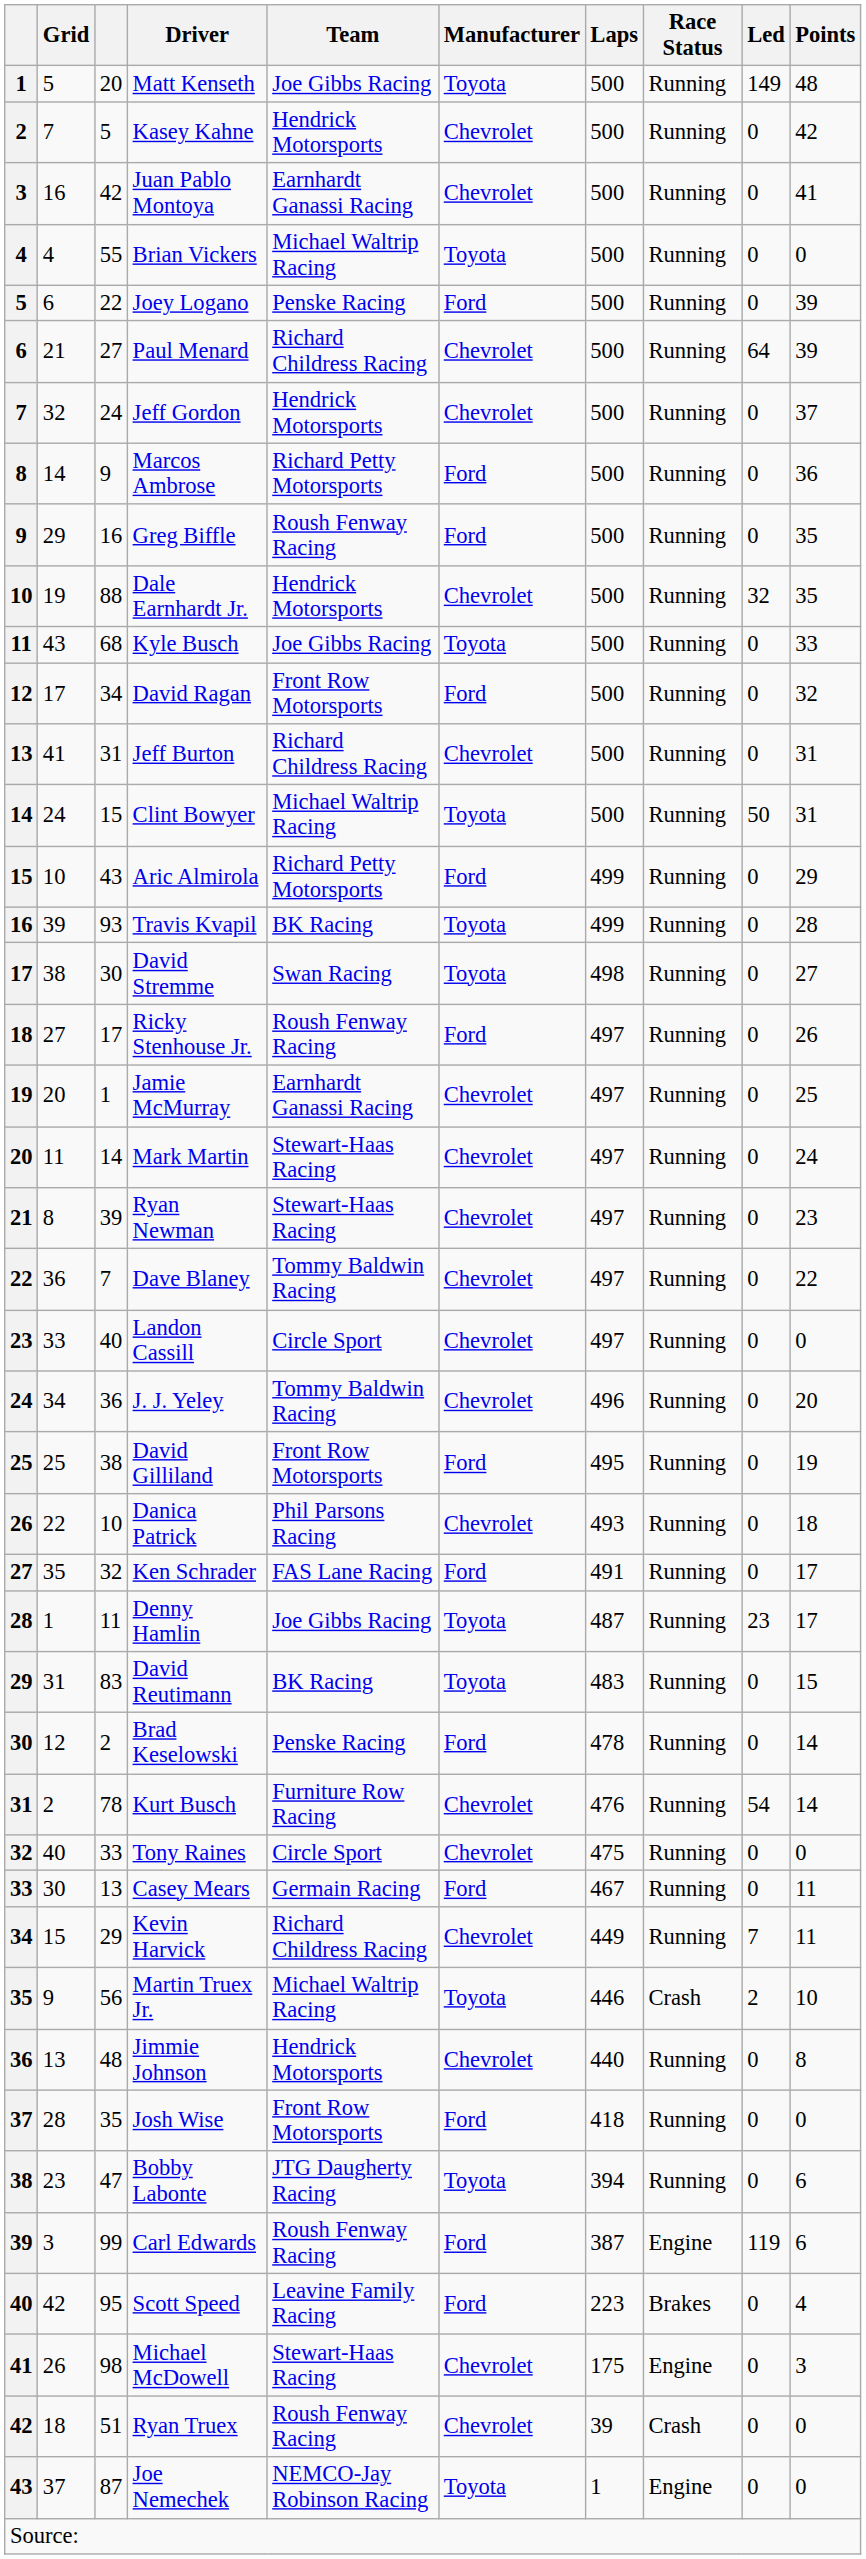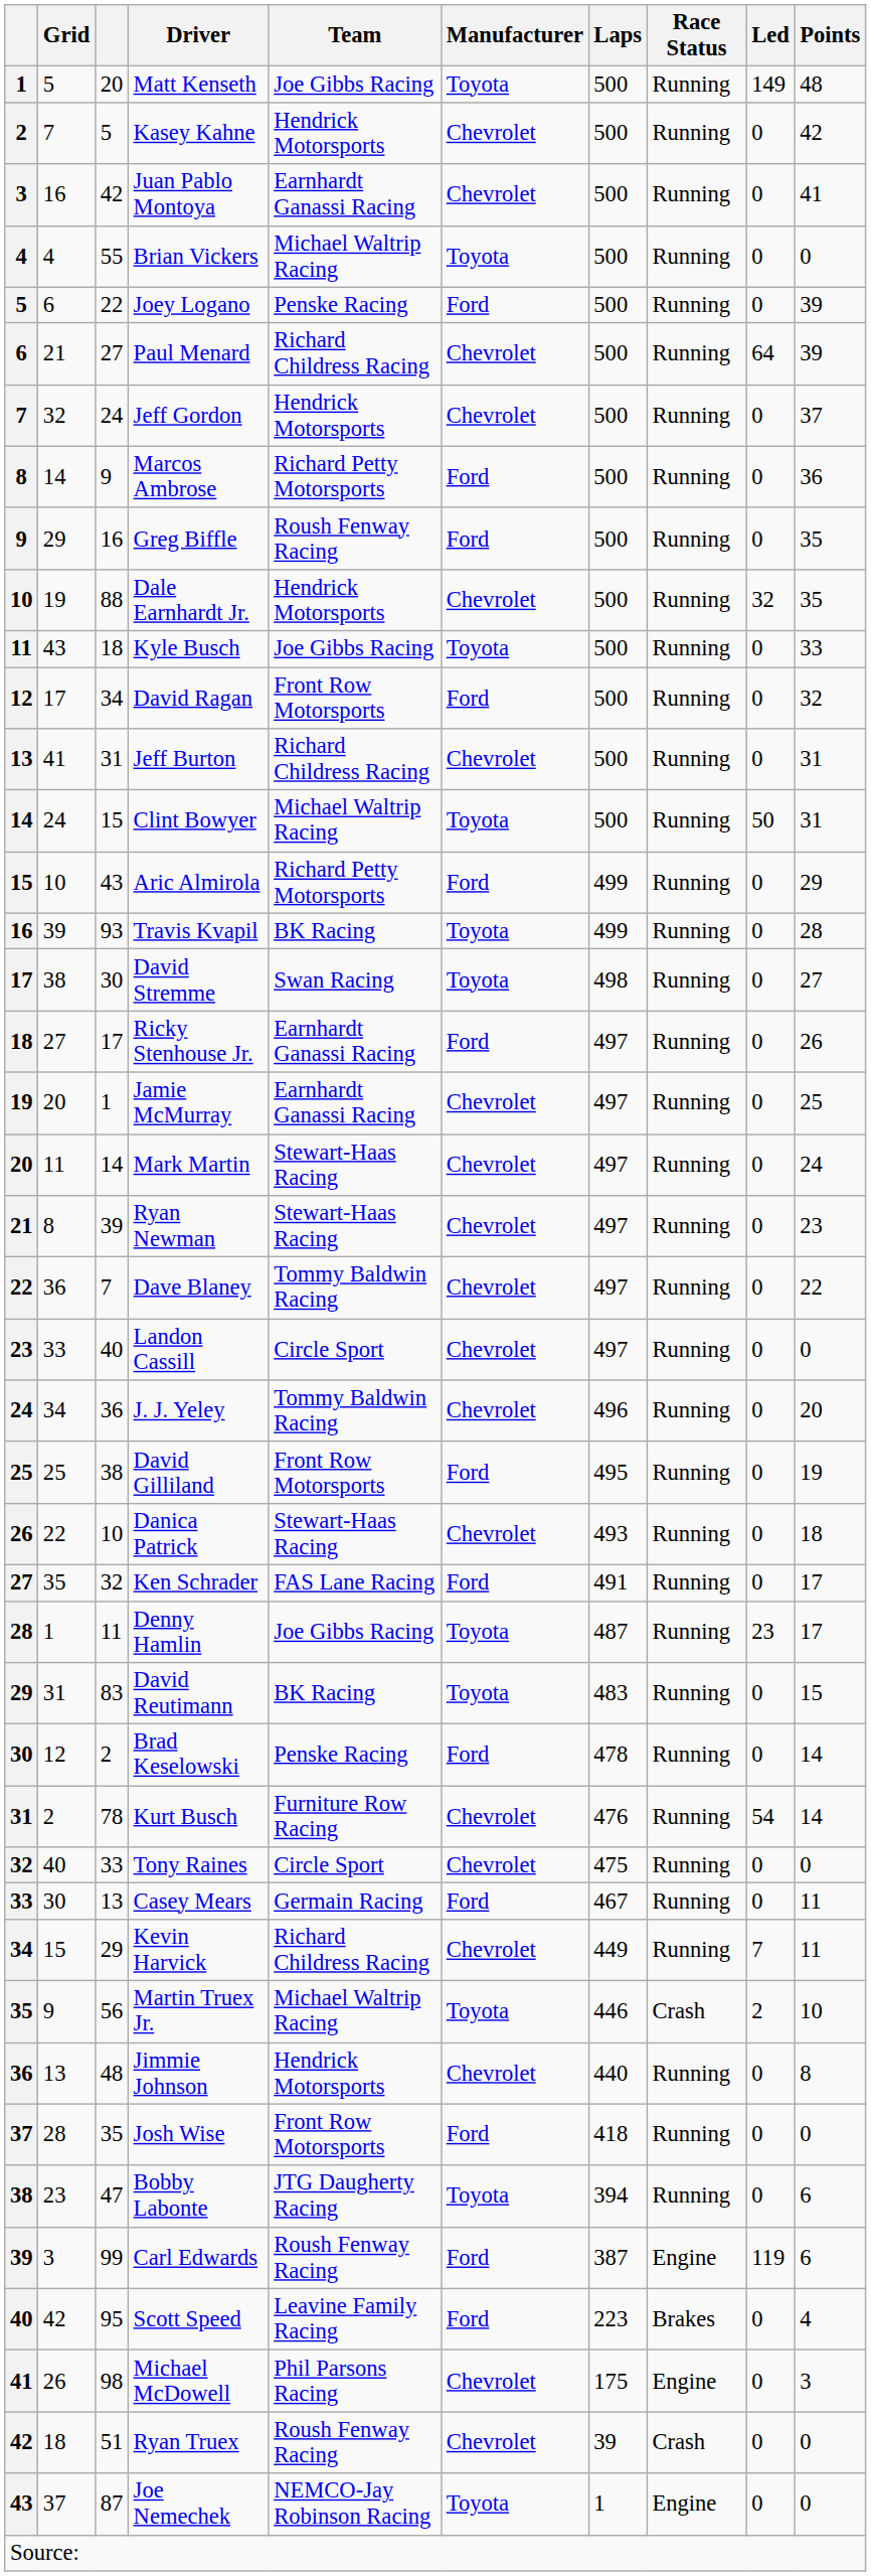 <table class="wikitable" border="1">
 <tr>
 <th></th>
 <th>Grid</th>
 <th></th>
 <th>Driver</th>
 <th>Team</th>
 <th>Manufacturer</th>
 <th>Laps</th>
 <th>Race Status</th>
 <th>Led</th>
 <th>Points</th>
 </tr>
 <tr>
 <th>1</th>
 <td>5</td>
 <td>20</td>
 <td><a href='#'>Matt Kenseth</a></td>
 <td><a href='#'>Joe Gibbs Racing</a></td>
 <td><a href='#'>Toyota</a></td>
 <td>500</td>
 <td>Running</td>
 <td>149</td>
 <td>48</td>
 </tr>
 <tr>
 <th>2</th>
 <td>7</td>
 <td>5</td>
 <td><a href='#'>Kasey Kahne</a></td>
 <td><a href='#'>Hendrick Motorsports</a></td>
 <td><a href='#'>Chevrolet</a></td>
 <td>500</td>
 <td>Running</td>
 <td>0</td>
 <td>42</td>
 </tr>
 <tr>
 <th>3</th>
 <td>16</td>
 <td>42</td>
 <td><a href='#'>Juan Pablo Montoya</a></td>
 <td><a href='#'>Earnhardt Ganassi Racing</a></td>
 <td><a href='#'>Chevrolet</a></td>
 <td>500</td>
 <td>Running</td>
 <td>0</td>
 <td>41</td>
 </tr>
 <tr>
 <th>4</th>
 <td>4</td>
 <td>55</td>
 <td><a href='#'>Brian Vickers</a></td>
 <td><a href='#'>Michael Waltrip Racing</a></td>
 <td><a href='#'>Toyota</a></td>
 <td>500</td>
 <td>Running</td>
 <td>0</td>
 <td>0</td>
 </tr>
 <tr>
 <th>5</th>
 <td>6</td>
 <td>22</td>
 <td><a href='#'>Joey Logano</a></td>
 <td><a href='#'>Penske Racing</a></td>
 <td><a href='#'>Ford</a></td>
 <td>500</td>
 <td>Running</td>
 <td>0</td>
 <td>39</td>
 </tr>
 <tr>
 <th>6</th>
 <td>21</td>
 <td>27</td>
 <td><a href='#'>Paul Menard</a></td>
 <td><a href='#'>Richard Childress Racing</a></td>
 <td><a href='#'>Chevrolet</a></td>
 <td>500</td>
 <td>Running</td>
 <td>64</td>
 <td>39</td>
 </tr>
 <tr>
 <th>7</th>
 <td>32</td>
 <td>24</td>
 <td><a href='#'>Jeff Gordon</a></td>
 <td><a href='#'>Hendrick Motorsports</a></td>
 <td><a href='#'>Chevrolet</a></td>
 <td>500</td>
 <td>Running</td>
 <td>0</td>
 <td>37</td>
 </tr>
 <tr>
 <th>8</th>
 <td>14</td>
 <td>9</td>
 <td><a href='#'>Marcos Ambrose</a></td>
 <td><a href='#'>Richard Petty Motorsports</a></td>
 <td><a href='#'>Ford</a></td>
 <td>500</td>
 <td>Running</td>
 <td>0</td>
 <td>36</td>
 </tr>
 <tr>
 <th>9</th>
 <td>29</td>
 <td>16</td>
 <td><a href='#'>Greg Biffle</a></td>
 <td><a href='#'>Roush Fenway Racing</a></td>
 <td><a href='#'>Ford</a></td>
 <td>500</td>
 <td>Running</td>
 <td>0</td>
 <td>35</td>
 </tr>
 <tr>
 <th>10</th>
 <td>19</td>
 <td>88</td>
 <td><a href='#'>Dale Earnhardt Jr.</a></td>
 <td><a href='#'>Hendrick Motorsports</a></td>
 <td><a href='#'>Chevrolet</a></td>
 <td>500</td>
 <td>Running</td>
 <td>32</td>
 <td>35</td>
 </tr>
 <tr>
 <th>11</th>
 <td>43</td>
-<td>68</td>
+<td>18</td>
 <td><a href='#'>Kyle Busch</a></td>
 <td><a href='#'>Joe Gibbs Racing</a></td>
 <td><a href='#'>Toyota</a></td>
 <td>500</td>
 <td>Running</td>
 <td>0</td>
 <td>33</td>
 </tr>
 <tr>
 <th>12</th>
 <td>17</td>
 <td>34</td>
 <td><a href='#'>David Ragan</a></td>
 <td><a href='#'>Front Row Motorsports</a></td>
 <td><a href='#'>Ford</a></td>
 <td>500</td>
 <td>Running</td>
 <td>0</td>
 <td>32</td>
 </tr>
 <tr>
 <th>13</th>
 <td>41</td>
 <td>31</td>
 <td><a href='#'>Jeff Burton</a></td>
 <td><a href='#'>Richard Childress Racing</a></td>
 <td><a href='#'>Chevrolet</a></td>
 <td>500</td>
 <td>Running</td>
 <td>0</td>
 <td>31</td>
 </tr>
 <tr>
 <th>14</th>
 <td>24</td>
 <td>15</td>
 <td><a href='#'>Clint Bowyer</a></td>
 <td><a href='#'>Michael Waltrip Racing</a></td>
 <td><a href='#'>Toyota</a></td>
 <td>500</td>
 <td>Running</td>
 <td>50</td>
 <td>31</td>
 </tr>
 <tr>
 <th>15</th>
 <td>10</td>
 <td>43</td>
 <td><a href='#'>Aric Almirola</a></td>
 <td><a href='#'>Richard Petty Motorsports</a></td>
 <td><a href='#'>Ford</a></td>
 <td>499</td>
 <td>Running</td>
 <td>0</td>
 <td>29</td>
 </tr>
 <tr>
 <th>16</th>
 <td>39</td>
 <td>93</td>
 <td><a href='#'>Travis Kvapil</a></td>
 <td><a href='#'>BK Racing</a></td>
 <td><a href='#'>Toyota</a></td>
 <td>499</td>
 <td>Running</td>
 <td>0</td>
 <td>28</td>
 </tr>
 <tr>
 <th>17</th>
 <td>38</td>
 <td>30</td>
 <td><a href='#'>David Stremme</a></td>
 <td><a href='#'>Swan Racing</a></td>
 <td><a href='#'>Toyota</a></td>
 <td>498</td>
 <td>Running</td>
 <td>0</td>
 <td>27</td>
 </tr>
 <tr>
 <th>18</th>
 <td>27</td>
 <td>17</td>
 <td><a href='#'>Ricky Stenhouse Jr.</a></td>
-<td><a href='#'>Roush Fenway Racing</a></td>
+<td><a href='#'>Earnhardt Ganassi Racing</a></td>
 <td><a href='#'>Ford</a></td>
 <td>497</td>
 <td>Running</td>
 <td>0</td>
 <td>26</td>
 </tr>
 <tr>
 <th>19</th>
 <td>20</td>
 <td>1</td>
 <td><a href='#'>Jamie McMurray</a></td>
 <td><a href='#'>Earnhardt Ganassi Racing</a></td>
 <td><a href='#'>Chevrolet</a></td>
 <td>497</td>
 <td>Running</td>
 <td>0</td>
 <td>25</td>
 </tr>
 <tr>
 <th>20</th>
 <td>11</td>
 <td>14</td>
 <td><a href='#'>Mark Martin</a></td>
 <td><a href='#'>Stewart-Haas Racing</a></td>
 <td><a href='#'>Chevrolet</a></td>
 <td>497</td>
 <td>Running</td>
 <td>0</td>
 <td>24</td>
 </tr>
 <tr>
 <th>21</th>
 <td>8</td>
 <td>39</td>
 <td><a href='#'>Ryan Newman</a></td>
 <td><a href='#'>Stewart-Haas Racing</a></td>
 <td><a href='#'>Chevrolet</a></td>
 <td>497</td>
 <td>Running</td>
 <td>0</td>
 <td>23</td>
 </tr>
 <tr>
 <th>22</th>
 <td>36</td>
 <td>7</td>
 <td><a href='#'>Dave Blaney</a></td>
 <td><a href='#'>Tommy Baldwin Racing</a></td>
 <td><a href='#'>Chevrolet</a></td>
 <td>497</td>
 <td>Running</td>
 <td>0</td>
 <td>22</td>
 </tr>
 <tr>
 <th>23</th>
 <td>33</td>
 <td>40</td>
 <td><a href='#'>Landon Cassill</a></td>
 <td><a href='#'>Circle Sport</a></td>
 <td><a href='#'>Chevrolet</a></td>
 <td>497</td>
 <td>Running</td>
 <td>0</td>
 <td>0</td>
 </tr>
 <tr>
 <th>24</th>
 <td>34</td>
 <td>36</td>
 <td><a href='#'>J. J. Yeley</a></td>
 <td><a href='#'>Tommy Baldwin Racing</a></td>
 <td><a href='#'>Chevrolet</a></td>
 <td>496</td>
 <td>Running</td>
 <td>0</td>
 <td>20</td>
 </tr>
 <tr>
 <th>25</th>
 <td>25</td>
 <td>38</td>
 <td><a href='#'>David Gilliland</a></td>
 <td><a href='#'>Front Row Motorsports</a></td>
 <td><a href='#'>Ford</a></td>
 <td>495</td>
 <td>Running</td>
 <td>0</td>
 <td>19</td>
 </tr>
 <tr>
 <th>26</th>
 <td>22</td>
 <td>10</td>
 <td><a href='#'>Danica Patrick</a></td>
-<td><a href='#'>Phil Parsons Racing</a></td>
+<td><a href='#'>Stewart-Haas Racing</a></td>
 <td><a href='#'>Chevrolet</a></td>
 <td>493</td>
 <td>Running</td>
 <td>0</td>
 <td>18</td>
 </tr>
 <tr>
 <th>27</th>
 <td>35</td>
 <td>32</td>
 <td><a href='#'>Ken Schrader</a></td>
 <td><a href='#'>FAS Lane Racing</a></td>
 <td><a href='#'>Ford</a></td>
 <td>491</td>
 <td>Running</td>
 <td>0</td>
 <td>17</td>
 </tr>
 <tr>
 <th>28</th>
 <td>1</td>
 <td>11</td>
 <td><a href='#'>Denny Hamlin</a></td>
 <td><a href='#'>Joe Gibbs Racing</a></td>
 <td><a href='#'>Toyota</a></td>
 <td>487</td>
 <td>Running</td>
 <td>23</td>
 <td>17</td>
 </tr>
 <tr>
 <th>29</th>
 <td>31</td>
 <td>83</td>
 <td><a href='#'>David Reutimann</a></td>
 <td><a href='#'>BK Racing</a></td>
 <td><a href='#'>Toyota</a></td>
 <td>483</td>
 <td>Running</td>
 <td>0</td>
 <td>15</td>
 </tr>
 <tr>
 <th>30</th>
 <td>12</td>
 <td>2</td>
 <td><a href='#'>Brad Keselowski</a></td>
 <td><a href='#'>Penske Racing</a></td>
 <td><a href='#'>Ford</a></td>
 <td>478</td>
 <td>Running</td>
 <td>0</td>
 <td>14</td>
 </tr>
 <tr>
 <th>31</th>
 <td>2</td>
 <td>78</td>
 <td><a href='#'>Kurt Busch</a></td>
 <td><a href='#'>Furniture Row Racing</a></td>
 <td><a href='#'>Chevrolet</a></td>
 <td>476</td>
 <td>Running</td>
 <td>54</td>
 <td>14</td>
 </tr>
 <tr>
 <th>32</th>
 <td>40</td>
 <td>33</td>
 <td><a href='#'>Tony Raines</a></td>
 <td><a href='#'>Circle Sport</a></td>
 <td><a href='#'>Chevrolet</a></td>
 <td>475</td>
 <td>Running</td>
 <td>0</td>
 <td>0</td>
 </tr>
 <tr>
 <th>33</th>
 <td>30</td>
 <td>13</td>
 <td><a href='#'>Casey Mears</a></td>
 <td><a href='#'>Germain Racing</a></td>
 <td><a href='#'>Ford</a></td>
 <td>467</td>
 <td>Running</td>
 <td>0</td>
 <td>11</td>
 </tr>
 <tr>
 <th>34</th>
 <td>15</td>
 <td>29</td>
 <td><a href='#'>Kevin Harvick</a></td>
 <td><a href='#'>Richard Childress Racing</a></td>
 <td><a href='#'>Chevrolet</a></td>
 <td>449</td>
 <td>Running</td>
 <td>7</td>
 <td>11</td>
 </tr>
 <tr>
 <th>35</th>
 <td>9</td>
 <td>56</td>
 <td><a href='#'>Martin Truex Jr.</a></td>
 <td><a href='#'>Michael Waltrip Racing</a></td>
 <td><a href='#'>Toyota</a></td>
 <td>446</td>
 <td>Crash</td>
 <td>2</td>
 <td>10</td>
 </tr>
 <tr>
 <th>36</th>
 <td>13</td>
 <td>48</td>
 <td><a href='#'>Jimmie Johnson</a></td>
 <td><a href='#'>Hendrick Motorsports</a></td>
 <td><a href='#'>Chevrolet</a></td>
 <td>440</td>
 <td>Running</td>
 <td>0</td>
 <td>8</td>
 </tr>
 <tr>
 <th>37</th>
 <td>28</td>
 <td>35</td>
 <td><a href='#'>Josh Wise</a></td>
 <td><a href='#'>Front Row Motorsports</a></td>
 <td><a href='#'>Ford</a></td>
 <td>418</td>
 <td>Running</td>
 <td>0</td>
 <td>0</td>
 </tr>
 <tr>
 <th>38</th>
 <td>23</td>
 <td>47</td>
 <td><a href='#'>Bobby Labonte</a></td>
 <td><a href='#'>JTG Daugherty Racing</a></td>
 <td><a href='#'>Toyota</a></td>
 <td>394</td>
 <td>Running</td>
 <td>0</td>
 <td>6</td>
 </tr>
 <tr>
 <th>39</th>
 <td>3</td>
 <td>99</td>
 <td><a href='#'>Carl Edwards</a></td>
 <td><a href='#'>Roush Fenway Racing</a></td>
 <td><a href='#'>Ford</a></td>
 <td>387</td>
 <td>Engine</td>
 <td>119</td>
 <td>6</td>
 </tr>
 <tr>
 <th>40</th>
 <td>42</td>
 <td>95</td>
 <td><a href='#'>Scott Speed</a></td>
 <td><a href='#'>Leavine Family Racing</a></td>
 <td><a href='#'>Ford</a></td>
 <td>223</td>
 <td>Brakes</td>
 <td>0</td>
 <td>4</td>
 </tr>
 <tr>
 <th>41</th>
 <td>26</td>
 <td>98</td>
 <td><a href='#'>Michael McDowell</a></td>
-<td><a href='#'>Stewart-Haas Racing</a></td>
+<td><a href='#'>Phil Parsons Racing</a></td>
 <td><a href='#'>Chevrolet</a></td>
 <td>175</td>
 <td>Engine</td>
 <td>0</td>
 <td>3</td>
 </tr>
 <tr>
 <th>42</th>
 <td>18</td>
 <td>51</td>
 <td><a href='#'>Ryan Truex</a></td>
 <td><a href='#'>Roush Fenway Racing</a></td>
 <td><a href='#'>Chevrolet</a></td>
 <td>39</td>
 <td>Crash</td>
 <td>0</td>
 <td>0</td>
 </tr>
 <tr>
 <th>43</th>
 <td>37</td>
 <td>87</td>
 <td><a href='#'>Joe Nemechek</a></td>
 <td><a href='#'>NEMCO-Jay Robinson Racing</a></td>
 <td><a href='#'>Toyota</a></td>
 <td>1</td>
 <td>Engine</td>
 <td>0</td>
 <td>0</td>
 </tr>
 <tr>
 <td colspan=10>Source:</td>
 </tr>
 </table>
